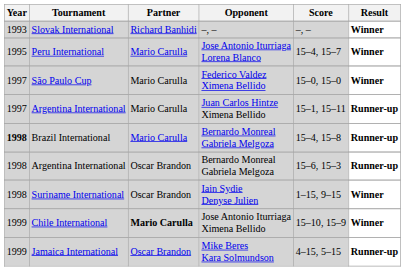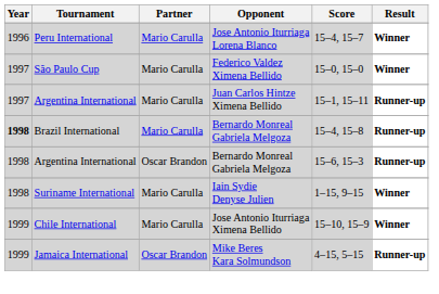 <table class="sortable wikitable" style="font-size:90%;">
 <tr>
 <th>Year</th>
 <th>Tournament</th>
 <th>Partner</th>
 <th>Opponent</th>
 <th>Score</th>
 <th>Result</th>
 </tr>
 <tr>
 </tr>
-<tr style="background:#D5D5D5">
-<td align="center">1993</td>
-<td align="left"><a href='#'>Slovak International</a></td>
-<td align="left"> <a href='#'>Richard Banhidi</a></td>
-<td align="left">–, –</td>
-<td align="left">–, –</td>
-<td style="text-align:left; background:white"> <strong>Winner</strong></td>
-</tr>
 <tr>
 </tr>
 <tr style="background:#D5D5D5">
-<td align="center">1995</td>
+<td align="center">1996</td>
 <td align="left"><a href='#'>Peru International</a></td>
 <td align="left"> <a href='#'>Mario Carulla</a></td>
 <td align="left"> <a href='#'>Jose Antonio Iturriaga</a><br> <a href='#'>Lorena Blanco</a></td>
 <td align="left">15–4, 15–7</td>
 <td style="text-align:left; background:white"> <strong>Winner</strong></td>
 </tr>
 <tr>
 </tr>
 <tr style="background:#D5D5D5">
 <td align="center">1997</td>
 <td align="left"><a href='#'>São Paulo Cup</a></td>
 <td align="left"> Mario Carulla</td>
 <td align="left"> <a href='#'>Federico Valdez</a> <br>  <a href='#'>Ximena Bellido</a></td>
 <td align="left">15–0, 15–0</td>
 <td style="text-align:left; background:white"> <strong>Winner</strong></td>
 </tr>
 <tr>
 </tr>
 <tr style="background:#D5D5D5">
 <td align="center">1997</td>
 <td align="left"><a href='#'>Argentina International</a></td>
 <td align="left"> Mario Carulla</td>
 <td align="left"> <a href='#'>Juan Carlos Hintze</a> <br>  Ximena Bellido</td>
 <td align="left">15–1, 15–11</td>
 <td style="text-align:left; background:white"> <strong>Runner-up</strong></td>
 </tr>
 <tr>
 </tr>
 <tr style="background:#D5D5D5">
 <td align="center"><strong>1998</strong></td>
 <td align="left">Brazil International</td>
 <td align="left"> <a href='#'>Mario Carulla</a></td>
 <td align="left"> <a href='#'>Bernardo Monreal</a><br> <a href='#'>Gabriela Melgoza</a></td>
 <td align="left">15–4, 15–8</td>
 <td style="text-align:left; background:white"> <strong>Runner-up</strong></td>
 </tr>
 <tr>
 </tr>
 <tr style="background:#D5D5D5">
 <td align="center">1998</td>
 <td align="left">Argentina International</td>
 <td align="left"> Oscar Brandon</td>
 <td align="left"> Bernardo Monreal<br> Gabriela Melgoza</td>
 <td align="left">15–6, 15–3</td>
 <td style="text-align:left; background:white"> <strong>Runner-up</strong></td>
 </tr>
 <tr>
 </tr>
 <tr style="background:#D5D5D5">
 <td align="center">1998</td>
 <td align="left"><a href='#'>Suriname International</a></td>
-<td align="left"> Oscar Brandon</td>
+<td align="left"> Mario Carulla</td>
 <td align="left"> <a href='#'>Iain Sydie</a><br> <a href='#'>Denyse Julien</a></td>
 <td align="left">1–15, 9–15</td>
 <td style="text-align:left; background:white"> <strong>Winner</strong></td>
 </tr>
 <tr>
 </tr>
 <tr style="background:#D5D5D5">
 <td align="center">1999</td>
 <td align="left"><a href='#'>Chile International</a></td>
-<td align="left"><strong> Mario Carulla</strong></td>
+<td align="left"> Mario Carulla</td>
 <td align="left"> Jose Antonio Iturriaga <br>  Ximena Bellido</td>
 <td align="left">15–10, 15–9</td>
 <td style="text-align:left; background:white"> <strong>Winner</strong></td>
 </tr>
 <tr>
 </tr>
 <tr style="background:#D5D5D5">
 <td align="center">1999</td>
 <td align="left"><a href='#'>Jamaica International</a></td>
 <td align="left"> <a href='#'>Oscar Brandon</a></td>
 <td align="left"> <a href='#'>Mike Beres</a><br> <a href='#'>Kara Solmundson</a></td>
 <td align="left">4–15, 5–15</td>
 <td style="text-align:left; background:white"> <strong>Runner-up</strong></td>
 </tr>
 </table>
